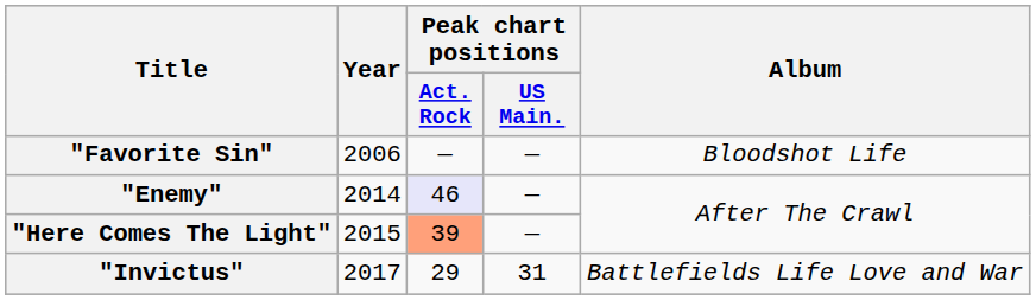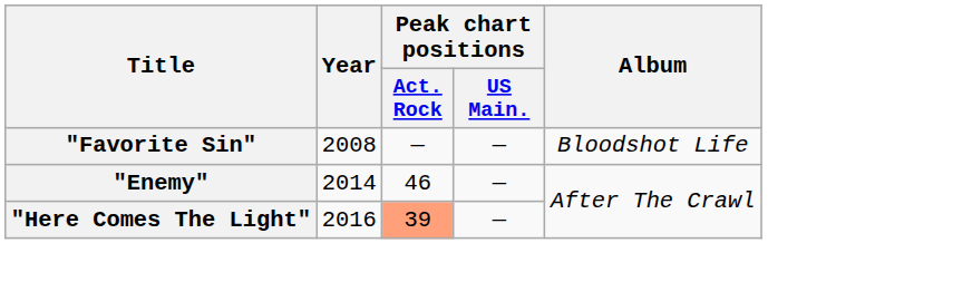 <table class="wikitable plainrowheaders" style="text-align:center;">
 <tr>
 <th scope="col" rowspan="2">Title</th>
 <th scope="col" rowspan="2">Year</th>
 <th scope="col" colspan="2">Peak chart positions</th>
 <th scope="col" rowspan="2">Album</th>
 </tr>
 <tr>
 <th scope="col" style="width:3em;font-size:90%;"><a href='#'>Act. Rock</a></th>
 <th scope="col" style="width:4em;font-size:90%;"><a href='#'>US Main.</a></th>
 </tr>
 <tr>
 <th scope="row">"Favorite Sin"</th>
-<td>2006</td>
+<td>2008</td>
 <td>—</td>
 <td>—</td>
 <td><em> Bloodshot Life</em></td>
 </tr>
 <tr>
 <th scope="row">"Enemy"</th>
 <td>2014</td>
-<td style="background: lavender;">46</td>
+<td>46</td>
 <td>—</td>
 <td rowspan="2"><em> After The Crawl</em></td>
 </tr>
 <tr>
 <th scope="row">"Here Comes The Light"</th>
-<td>2015</td>
+<td>2016</td>
 <td style="background: lightsalmon;">39</td>
 <td>—</td>
 </tr>
-<tr>
-<th scope="row">"Invictus"</th>
-<td>2017</td>
-<td>29</td>
-<td>31</td>
-<td><em>Battlefields Life Love and War</em></td>
-</tr>
 </table>
